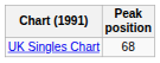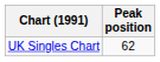 <table class="wikitable sortable">
 <tr>
 <th>Chart (1991)</th>
 <th>Peak<br>position</th>
 </tr>
 <tr>
 <td align="left"><a href='#'>UK Singles Chart</a></td>
-<td style="text-align:center;">68</td>
+<td style="text-align:center;">62</td>
 </tr>
 </table>
